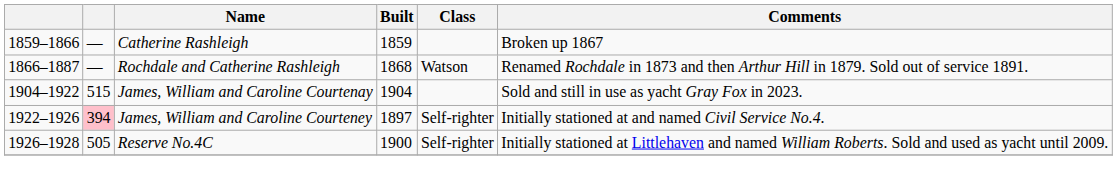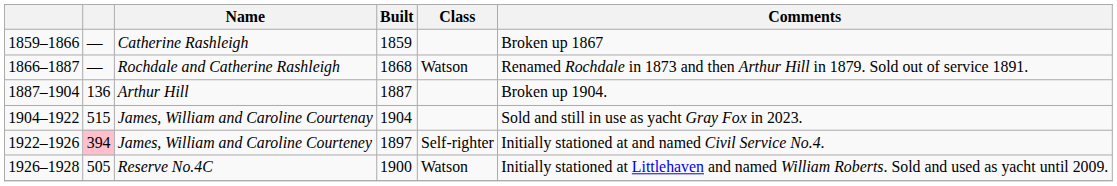 <table class="wikitable sortable">
 <tr>
 <th></th>
 <th></th>
 <th>Name</th>
 <th>Built</th>
 <th>Class</th>
 <th class=unsortable>Comments</th>
 </tr>
 <tr>
 <td>1859–1866</td>
 <td>—</td>
 <td><em>Catherine Rashleigh</em></td>
 <td>1859</td>
 <td></td>
 <td>Broken up 1867</td>
 </tr>
 <tr>
 <td>1866–1887</td>
 <td>—</td>
 <td><em>Rochdale and Catherine Rashleigh</em></td>
 <td>1868</td>
 <td>Watson</td>
 <td>Renamed <em>Rochdale</em> in 1873 and then <em>Arthur Hill</em> in 1879. Sold out of service 1891.</td>
 </tr>
 <tr>
+<td>1887–1904</td>
+<td>136</td>
+<td><em>Arthur Hill</em></td>
+<td>1887</td>
+<td></td>
+<td>Broken up 1904.</td>
+</tr>
+<tr>
 <td>1904–1922</td>
 <td>515</td>
 <td><em>James, William and Caroline Courtenay</em></td>
 <td>1904</td>
 <td></td>
 <td>Sold and still in use as yacht <em>Gray Fox</em> in 2023.</td>
 </tr>
 <tr>
 <td>1922–1926</td>
 <td style="background: pink;">394</td>
 <td><em>James, William and Caroline Courteney</em></td>
 <td>1897</td>
 <td>Self-righter</td>
 <td>Initially stationed at  and named <em>Civil Service No.4</em>.</td>
 </tr>
 <tr>
 <td>1926–1928</td>
 <td>505</td>
 <td><em>Reserve No.4C</em></td>
 <td>1900</td>
-<td>Self-righter</td>
+<td>Watson</td>
 <td>Initially stationed at <a href='#'>Littlehaven</a> and named <em>William Roberts</em>. Sold and used as yacht until 2009.</td>
 </tr>
 <tr>
 </tr>
 </table>
